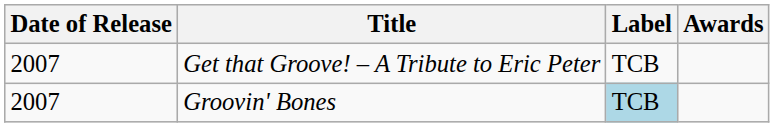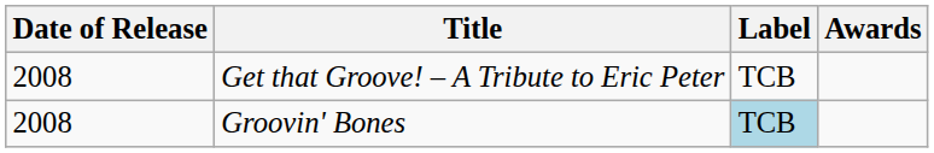 <table class="wikitable">
 <tr>
 <th>Date of Release</th>
 <th>Title</th>
 <th>Label</th>
 <th>Awards</th>
 </tr>
 <tr>
-<td>2007</td>
+<td>2008</td>
 <td><em>Get that Groove! – A Tribute to Eric Peter</em></td>
 <td>TCB</td>
 <td></td>
 </tr>
 <tr>
-<td>2007</td>
+<td>2008</td>
 <td><em>Groovin' Bones</em></td>
 <td style="background: lightblue;">TCB</td>
 <td></td>
 </tr>
 </table>
